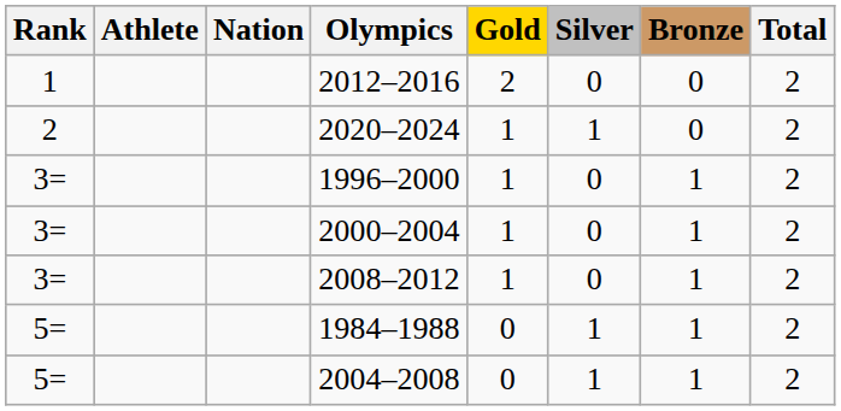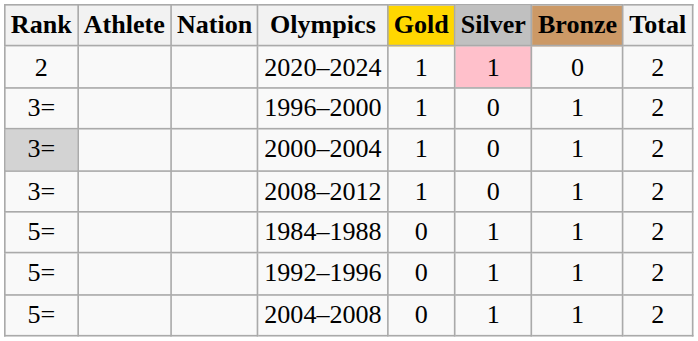 <table class="wikitable sortable" style="text-align:center">
 <tr>
 <th>Rank</th>
 <th>Athlete</th>
 <th>Nation</th>
 <th>Olympics</th>
 <th style="background-color:gold">Gold</th>
 <th style="background-color:silver">Silver</th>
 <th style="background-color:#cc9966">Bronze</th>
 <th>Total</th>
 </tr>
 <tr>
-<td>1</td>
-<td align=left></td>
-<td align=left></td>
-<td>2012–2016</td>
-<td>2</td>
-<td>0</td>
-<td>0</td>
-<td>2</td>
-</tr>
-<tr>
 <td>2</td>
 <td align=left></td>
 <td align=left></td>
 <td>2020–2024</td>
 <td>1</td>
-<td>1</td>
+<td style="background: pink;">1</td>
 <td>0</td>
 <td>2</td>
 </tr>
 <tr>
 <td>3=</td>
 <td align=left></td>
 <td align=left></td>
 <td>1996–2000</td>
 <td>1</td>
 <td>0</td>
 <td>1</td>
 <td>2</td>
 </tr>
 <tr>
-<td>3=</td>
+<td style="background: lightgrey;">3=</td>
 <td align=left></td>
 <td align=left></td>
 <td>2000–2004</td>
 <td>1</td>
 <td>0</td>
 <td>1</td>
 <td>2</td>
 </tr>
 <tr>
 <td>3=</td>
 <td align=left></td>
 <td align=left></td>
 <td>2008–2012</td>
 <td>1</td>
 <td>0</td>
 <td>1</td>
 <td>2</td>
 </tr>
 <tr>
 <td>5=</td>
 <td align=left></td>
 <td align=left></td>
 <td>1984–1988</td>
 <td>0</td>
 <td>1</td>
 <td>1</td>
 <td>2</td>
 </tr>
 <tr>
 <td>5=</td>
 <td align=left></td>
 <td align=left></td>
+<td>1992–1996</td>
+<td>0</td>
+<td>1</td>
+<td>1</td>
+<td>2</td>
+</tr>
+<tr>
+<td>5=</td>
+<td align=left></td>
+<td align=left></td>
 <td>2004–2008</td>
 <td>0</td>
 <td>1</td>
 <td>1</td>
 <td>2</td>
 </tr>
 </table>
